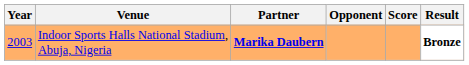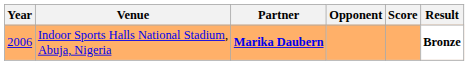 <table class="sortable wikitable" style="font-size: 90%;">
 <tr>
 <th>Year</th>
 <th>Venue</th>
 <th>Partner</th>
 <th>Opponent</th>
 <th>Score</th>
 <th>Result</th>
 </tr>
 <tr style="background:#FFB069">
-<td align="center"><a href='#'>2003</a></td>
+<td align="center"><a href='#'>2006</a></td>
 <td align="left"><a href='#'>Indoor Sports Halls National Stadium</a>,<br><a href='#'>Abuja, Nigeria</a></td>
 <td align="left"><strong> <a href='#'>Marika Daubern</a></strong></td>
 <td align="left"> <br> </td>
 <td align="left"></td>
 <td style="text-align:left; background:white"> <strong>Bronze</strong></td>
 </tr>
 </table>
